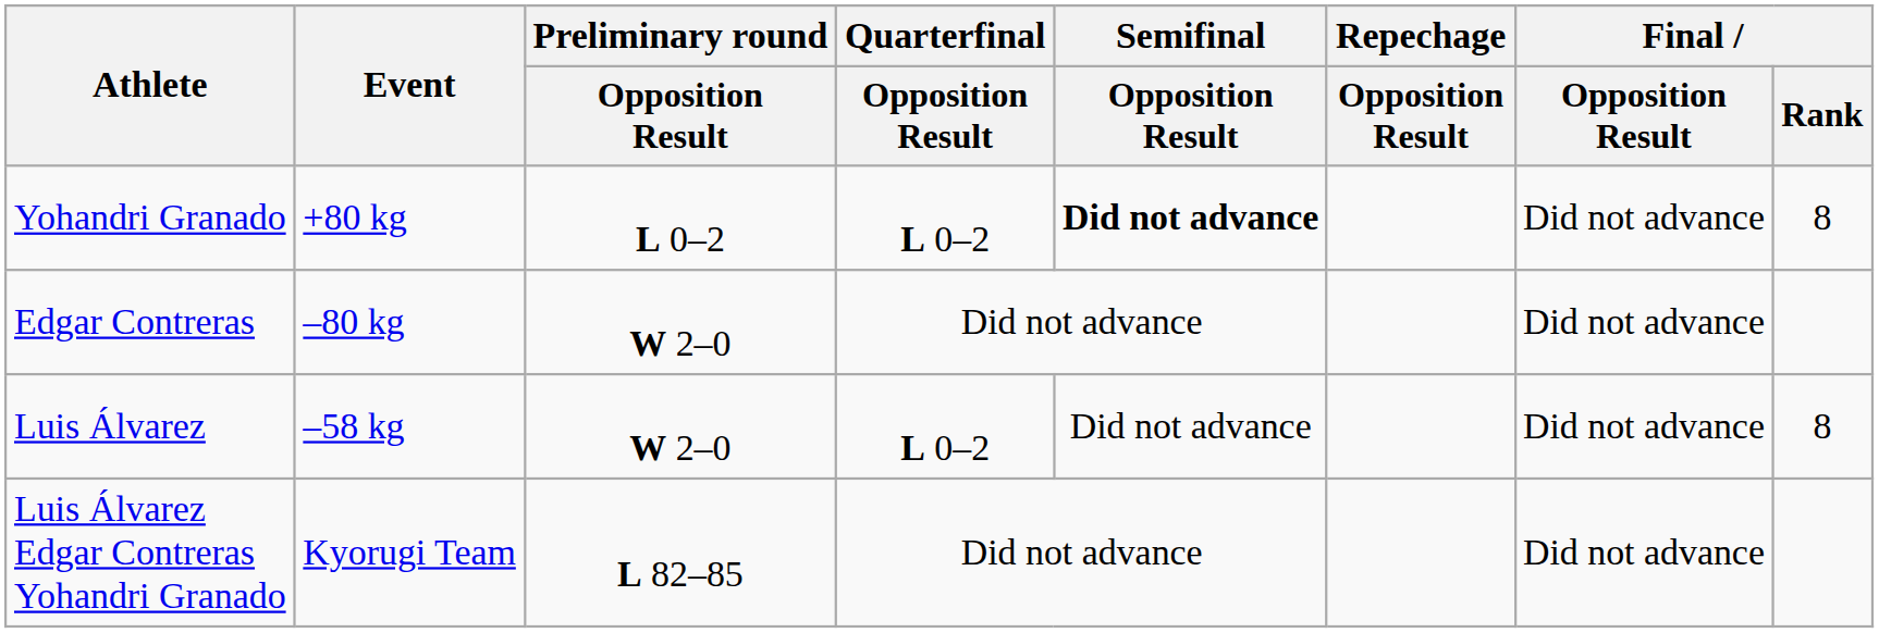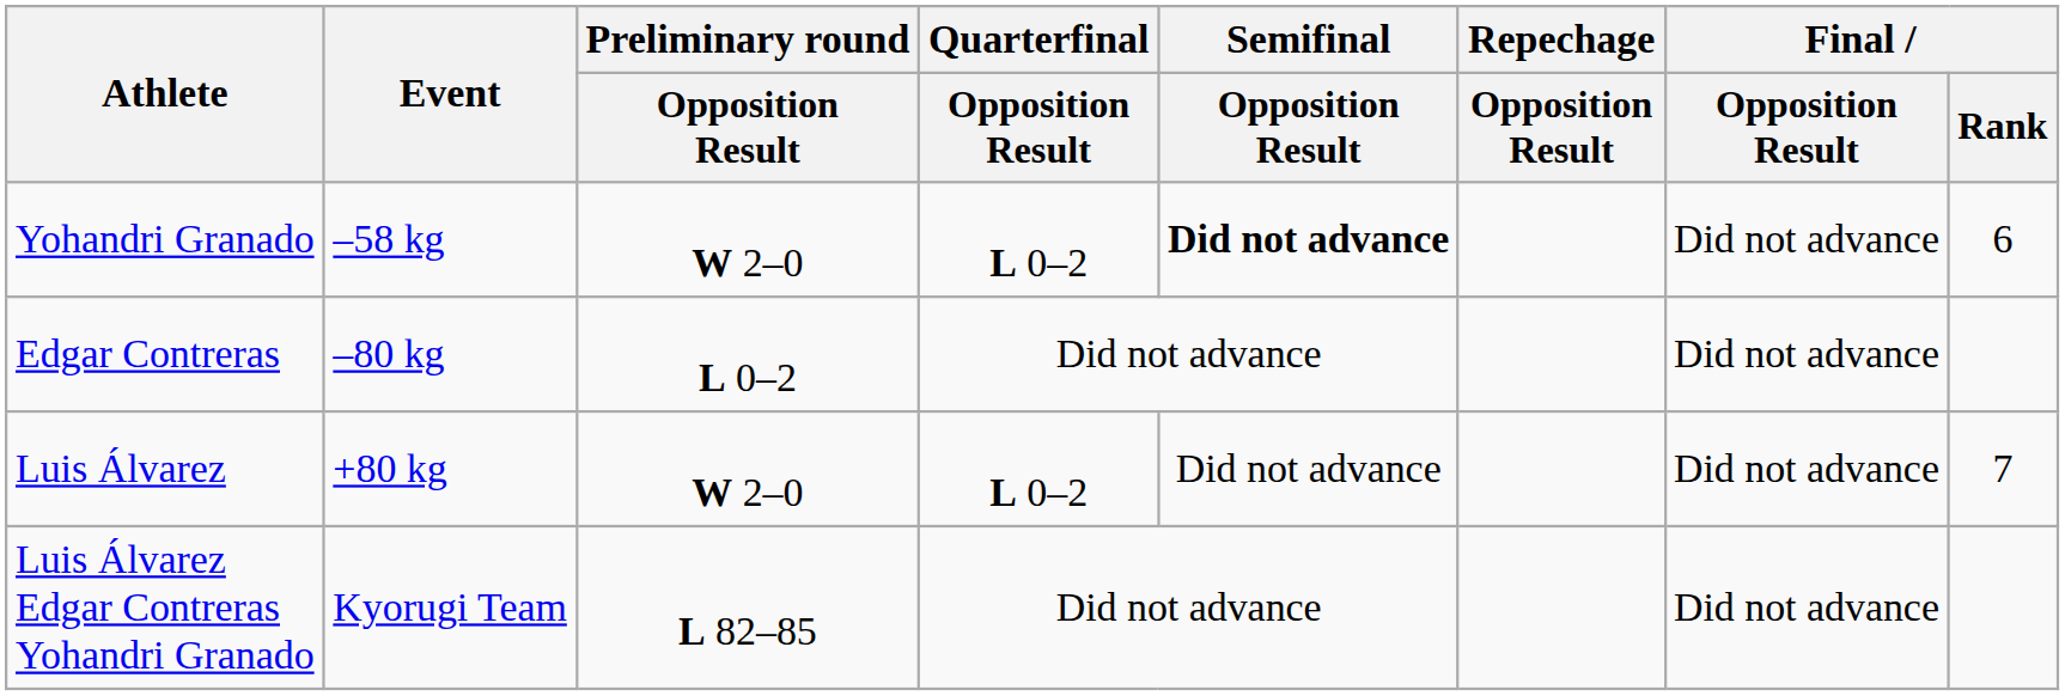 <table class=wikitable style=font-size:95%;text-align:center>
 <tr>
 <th rowspan=2>Athlete</th>
 <th rowspan=2>Event</th>
 <th>Preliminary round</th>
 <th>Quarterfinal</th>
 <th>Semifinal</th>
 <th>Repechage</th>
 <th colspan=2>Final / </th>
 </tr>
 <tr style=font-size:95%>
 <th>Opposition<br>Result</th>
 <th>Opposition<br>Result</th>
 <th>Opposition<br>Result</th>
 <th>Opposition<br>Result</th>
 <th>Opposition<br>Result</th>
 <th>Rank</th>
 </tr>
 <tr>
 <td align=left><a href='#'>Yohandri Granado</a></td>
-<td align=left><a href='#'>+80 kg</a></td>
-<td><br><strong>L</strong> 0–2</td>
+<td align=left><a href='#'>–58 kg</a></td>
+<td> <br><strong>W</strong>  2–0</td>
 <td><br><strong>L</strong> 0–2</td>
 <td><strong>Did not advance</strong></td>
 <td></td>
 <td>Did not advance</td>
-<td>8</td>
+<td>6</td>
 </tr>
 <tr>
 <td align=left><a href='#'>Edgar Contreras</a></td>
 <td align=left><a href='#'>–80 kg</a></td>
-<td> <br><strong>W</strong>  2–0</td>
+<td><br><strong>L</strong> 0–2</td>
 <td colspan=2>Did not advance</td>
 <td></td>
 <td>Did not advance</td>
 <td></td>
 </tr>
 <tr>
 <td align=left><a href='#'>Luis Álvarez</a></td>
-<td align=left><a href='#'>–58 kg</a></td>
+<td align=left><a href='#'>+80 kg</a></td>
 <td> <br><strong>W</strong>  2–0</td>
 <td><br><strong>L</strong> 0–2</td>
 <td>Did not advance</td>
 <td></td>
 <td>Did not advance</td>
-<td>8</td>
+<td>7</td>
 </tr>
 <tr>
 <td align=left><a href='#'>Luis Álvarez</a><br><a href='#'>Edgar Contreras</a><br><a href='#'>Yohandri Granado</a></td>
 <td align=left><a href='#'>Kyorugi Team</a></td>
 <td><br><strong>L</strong> 82–85</td>
 <td colspan=2>Did not advance</td>
 <td></td>
 <td>Did not advance</td>
 <td></td>
 </tr>
 </table>
